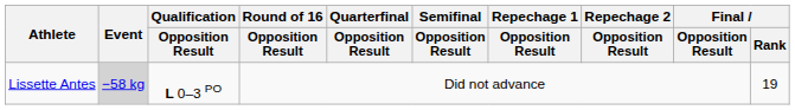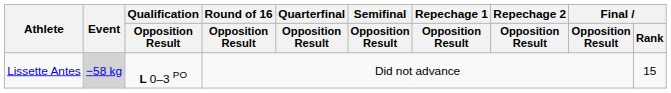 <table class="wikitable" style="font-size:90%">
 <tr>
 <th rowspan=2>Athlete</th>
 <th rowspan=2>Event</th>
 <th>Qualification</th>
 <th>Round of 16</th>
 <th>Quarterfinal</th>
 <th>Semifinal</th>
 <th>Repechage 1</th>
 <th>Repechage 2</th>
 <th colspan=2>Final / </th>
 </tr>
 <tr style="font-size: 95%">
 <th>Opposition<br>Result</th>
 <th>Opposition<br>Result</th>
 <th>Opposition<br>Result</th>
 <th>Opposition<br>Result</th>
 <th>Opposition<br>Result</th>
 <th>Opposition<br>Result</th>
 <th>Opposition<br>Result</th>
 <th>Rank</th>
 </tr>
 <tr align=center>
 <td align=left><a href='#'>Lissette Antes</a></td>
 <td align=left style="background: lightgrey;"><a href='#'>−58 kg</a></td>
 <td><br><strong>L</strong> 0–3 <sup>PO</sup></td>
 <td colspan=6>Did not advance</td>
-<td>19</td>
+<td>15</td>
 </tr>
 </table>
